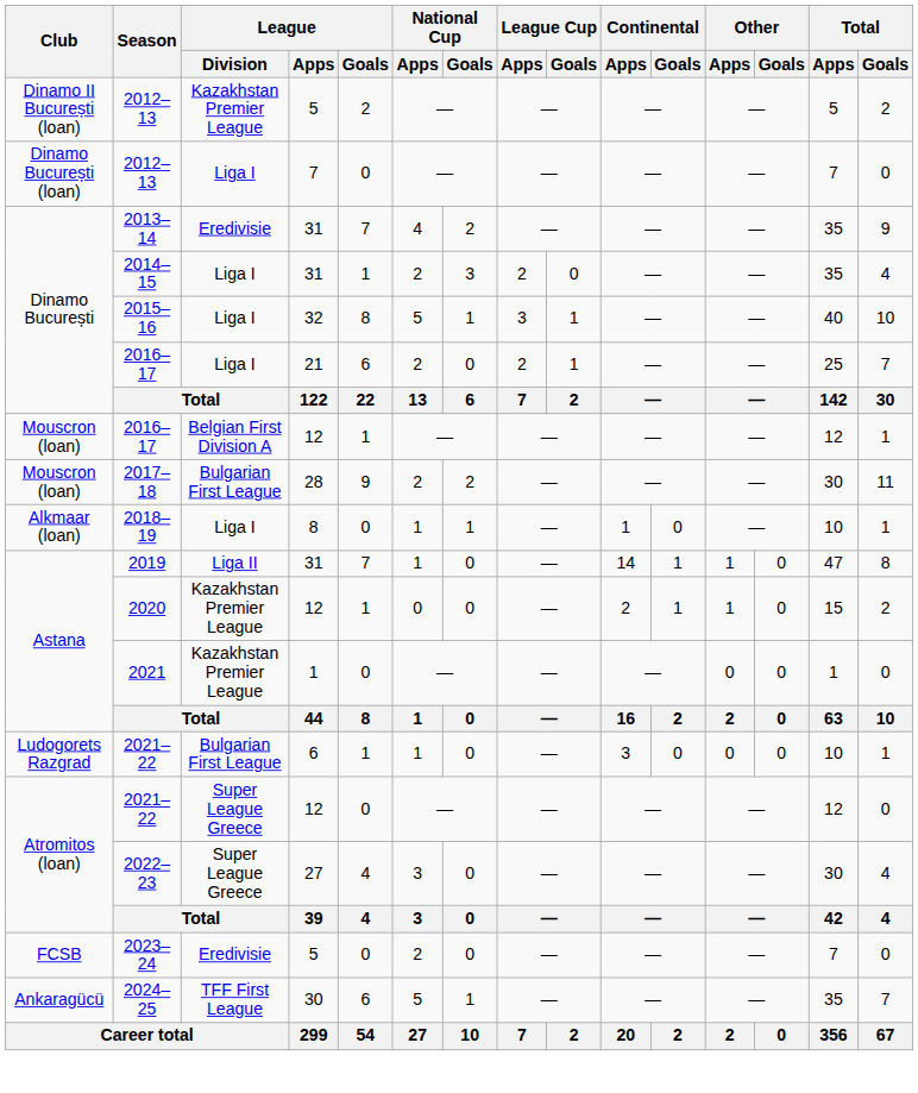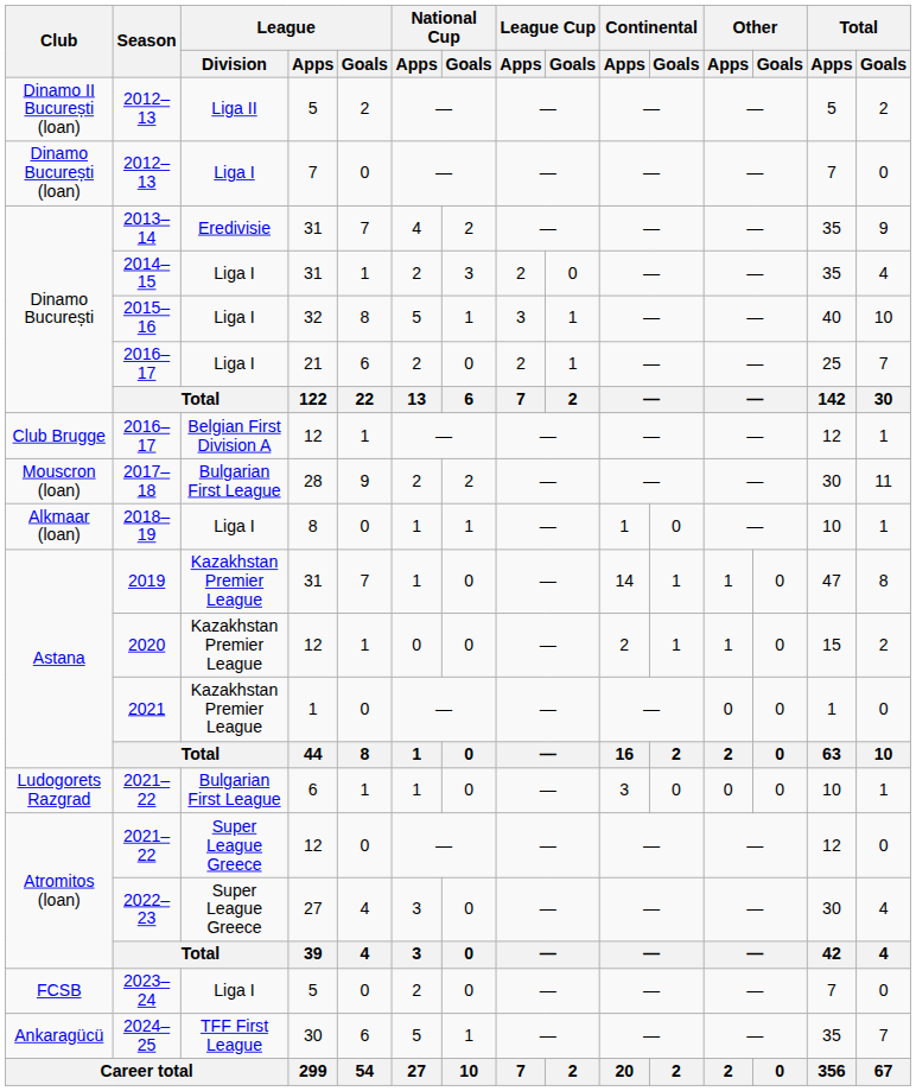 <table class="wikitable" style="text-align:center">
 <tr>
 <th rowspan="2">Club</th>
 <th rowspan="2">Season</th>
 <th colspan="3">League</th>
 <th colspan="2">National Cup</th>
 <th colspan="2">League Cup</th>
 <th colspan="2">Continental</th>
 <th colspan="2">Other</th>
 <th colspan="2">Total</th>
 </tr>
 <tr>
 <th>Division</th>
 <th>Apps</th>
 <th>Goals</th>
 <th>Apps</th>
 <th>Goals</th>
 <th>Apps</th>
 <th>Goals</th>
 <th>Apps</th>
 <th>Goals</th>
 <th>Apps</th>
 <th>Goals</th>
 <th>Apps</th>
 <th>Goals</th>
 </tr>
 <tr>
 <td rowspan="1"><a href='#'>Dinamo II București</a> (loan)</td>
 <td><a href='#'>2012–13</a></td>
-<td><a href='#'>Kazakhstan Premier League</a></td>
+<td rowspan="1"><a href='#'>Liga II</a></td>
 <td>5</td>
 <td>2</td>
 <td colspan="2">—</td>
 <td colspan="2">—</td>
 <td colspan="2">—</td>
 <td colspan="2">—</td>
 <td>5</td>
 <td>2</td>
 </tr>
 <tr>
 <td rowspan="1"><a href='#'>Dinamo București</a> (loan)</td>
 <td><a href='#'>2012–13</a></td>
 <td><a href='#'>Liga I</a></td>
 <td>7</td>
 <td>0</td>
 <td colspan="2">—</td>
 <td colspan="2">—</td>
 <td colspan="2">—</td>
 <td colspan="2">—</td>
 <td>7</td>
 <td>0</td>
 </tr>
 <tr>
 <td rowspan="5">Dinamo București</td>
 <td><a href='#'>2013–14</a></td>
 <td rowspan="1"><a href='#'>Eredivisie</a></td>
 <td>31</td>
 <td>7</td>
 <td>4</td>
 <td>2</td>
 <td colspan="2">—</td>
 <td colspan="2">—</td>
 <td colspan="2">—</td>
 <td>35</td>
 <td>9</td>
 </tr>
 <tr>
 <td><a href='#'>2014–15</a></td>
 <td>Liga I</td>
 <td>31</td>
 <td>1</td>
 <td>2</td>
 <td>3</td>
 <td>2</td>
 <td>0</td>
 <td colspan="2">—</td>
 <td colspan="2">—</td>
 <td>35</td>
 <td>4</td>
 </tr>
 <tr>
 <td><a href='#'>2015–16</a></td>
 <td>Liga I</td>
 <td>32</td>
 <td>8</td>
 <td>5</td>
 <td>1</td>
 <td>3</td>
 <td>1</td>
 <td colspan="2">—</td>
 <td colspan="2">—</td>
 <td>40</td>
 <td>10</td>
 </tr>
 <tr>
 <td><a href='#'>2016–17</a></td>
 <td>Liga I</td>
 <td>21</td>
 <td>6</td>
 <td>2</td>
 <td>0</td>
 <td>2</td>
 <td>1</td>
 <td colspan="2">—</td>
 <td colspan="2">—</td>
 <td>25</td>
 <td>7</td>
 </tr>
 <tr>
 <th colspan="2">Total</th>
 <th>122</th>
 <th>22</th>
 <th>13</th>
 <th>6</th>
 <th>7</th>
 <th>2</th>
 <th colspan="2">—</th>
 <th colspan="2">—</th>
 <th>142</th>
 <th>30</th>
 </tr>
 <tr>
-<td rowspan="1"><a href='#'>Mouscron</a> (loan)</td>
+<td rowspan="1"><a href='#'>Club Brugge</a></td>
 <td><a href='#'>2016–17</a></td>
 <td rowspan="1"><a href='#'>Belgian First Division A</a></td>
 <td>12</td>
 <td>1</td>
 <td colspan="2">—</td>
 <td colspan="2">—</td>
 <td colspan="2">—</td>
 <td colspan="2">—</td>
 <td>12</td>
 <td>1</td>
 </tr>
 <tr>
 <td rowspan="1"><a href='#'>Mouscron</a> (loan)</td>
 <td><a href='#'>2017–18</a></td>
 <td><a href='#'>Bulgarian First League</a></td>
 <td>28</td>
 <td>9</td>
 <td>2</td>
 <td>2</td>
 <td colspan="2">—</td>
 <td colspan="2">—</td>
 <td colspan="2">—</td>
 <td>30</td>
 <td>11</td>
 </tr>
 <tr>
 <td rowspan="1"><a href='#'>Alkmaar</a> (loan)</td>
 <td><a href='#'>2018–19</a></td>
 <td>Liga I</td>
 <td>8</td>
 <td>0</td>
 <td>1</td>
 <td>1</td>
 <td colspan="2">—</td>
 <td>1</td>
 <td>0</td>
 <td colspan="2">—</td>
 <td>10</td>
 <td>1</td>
 </tr>
 <tr>
 <td rowspan="4"><a href='#'>Astana</a></td>
 <td><a href='#'>2019</a></td>
-<td rowspan="1"><a href='#'>Liga II</a></td>
+<td><a href='#'>Kazakhstan Premier League</a></td>
 <td>31</td>
 <td>7</td>
 <td>1</td>
 <td>0</td>
 <td colspan="2">—</td>
 <td>14</td>
 <td>1</td>
 <td>1</td>
 <td>0</td>
 <td>47</td>
 <td>8</td>
 </tr>
 <tr>
 <td><a href='#'>2020</a></td>
 <td>Kazakhstan Premier League</td>
 <td>12</td>
 <td>1</td>
 <td>0</td>
 <td>0</td>
 <td colspan="2">—</td>
 <td>2</td>
 <td>1</td>
 <td>1</td>
 <td>0</td>
 <td>15</td>
 <td>2</td>
 </tr>
 <tr>
 <td><a href='#'>2021</a></td>
 <td>Kazakhstan Premier League</td>
 <td>1</td>
 <td>0</td>
 <td colspan="2">—</td>
 <td colspan="2">—</td>
 <td colspan="2">—</td>
 <td>0</td>
 <td>0</td>
 <td>1</td>
 <td>0</td>
 </tr>
 <tr>
 <th colspan="2">Total</th>
 <th>44</th>
 <th>8</th>
 <th>1</th>
 <th>0</th>
 <th colspan="2">—</th>
 <th>16</th>
 <th>2</th>
 <th>2</th>
 <th>0</th>
 <th>63</th>
 <th>10</th>
 </tr>
 <tr>
 <td><a href='#'>Ludogorets Razgrad</a></td>
 <td><a href='#'>2021–22</a></td>
 <td><a href='#'>Bulgarian First League</a></td>
 <td>6</td>
 <td>1</td>
 <td>1</td>
 <td>0</td>
 <td colspan="2">—</td>
 <td>3</td>
 <td>0</td>
 <td>0</td>
 <td>0</td>
 <td>10</td>
 <td>1</td>
 </tr>
 <tr>
 <td rowspan="3"><a href='#'>Atromitos</a> (loan)</td>
 <td><a href='#'>2021–22</a></td>
 <td><a href='#'>Super League Greece</a></td>
 <td>12</td>
 <td>0</td>
 <td colspan="2">—</td>
 <td colspan="2">—</td>
 <td colspan="2">—</td>
 <td colspan="2">—</td>
 <td>12</td>
 <td>0</td>
 </tr>
 <tr>
 <td><a href='#'>2022–23</a></td>
 <td>Super League Greece</td>
 <td>27</td>
 <td>4</td>
 <td>3</td>
 <td>0</td>
 <td colspan="2">—</td>
 <td colspan="2">—</td>
 <td colspan="2">—</td>
 <td>30</td>
 <td>4</td>
 </tr>
 <tr>
 <th colspan="2">Total</th>
 <th>39</th>
 <th>4</th>
 <th>3</th>
 <th>0</th>
 <th colspan="2">—</th>
 <th colspan="2">—</th>
 <th colspan="2">—</th>
 <th>42</th>
 <th>4</th>
 </tr>
 <tr>
 <td><a href='#'>FCSB</a></td>
 <td><a href='#'>2023–24</a></td>
-<td rowspan="1"><a href='#'>Eredivisie</a></td>
+<td>Liga I</td>
 <td>5</td>
 <td>0</td>
 <td>2</td>
 <td>0</td>
 <td colspan="2">—</td>
 <td colspan="2">—</td>
 <td colspan="2">—</td>
 <td>7</td>
 <td>0</td>
 </tr>
 <tr>
 <td><a href='#'>Ankaragücü</a></td>
 <td><a href='#'>2024–25</a></td>
 <td><a href='#'>TFF First League</a></td>
 <td>30</td>
 <td>6</td>
 <td>5</td>
 <td>1</td>
 <td colspan="2">—</td>
 <td colspan="2">—</td>
 <td colspan="2">—</td>
 <td>35</td>
 <td>7</td>
 </tr>
 <tr>
 <th colspan="3">Career total</th>
 <th>299</th>
 <th>54</th>
 <th>27</th>
 <th>10</th>
 <th>7</th>
 <th>2</th>
 <th>20</th>
 <th>2</th>
 <th>2</th>
 <th>0</th>
 <th>356</th>
 <th>67</th>
 </tr>
 </table>
